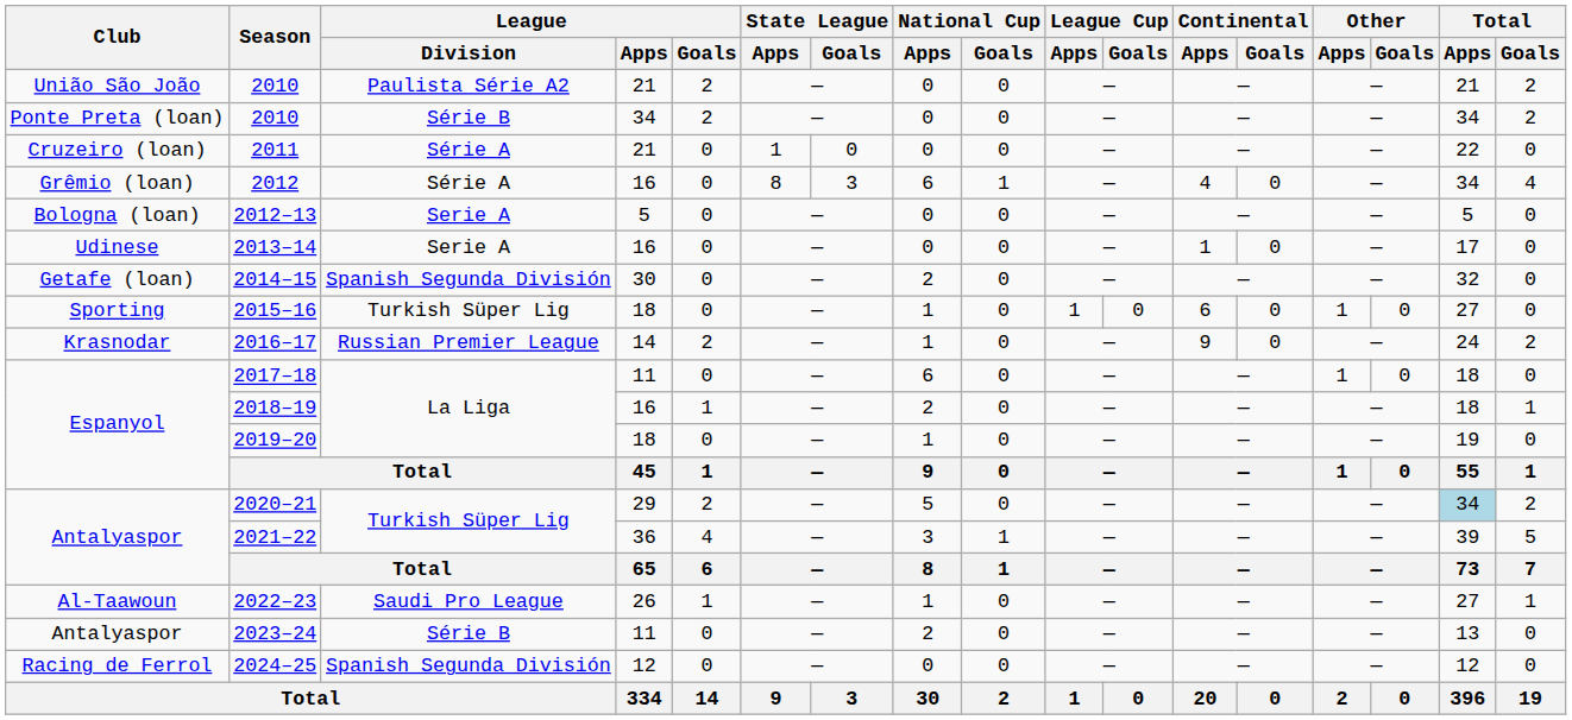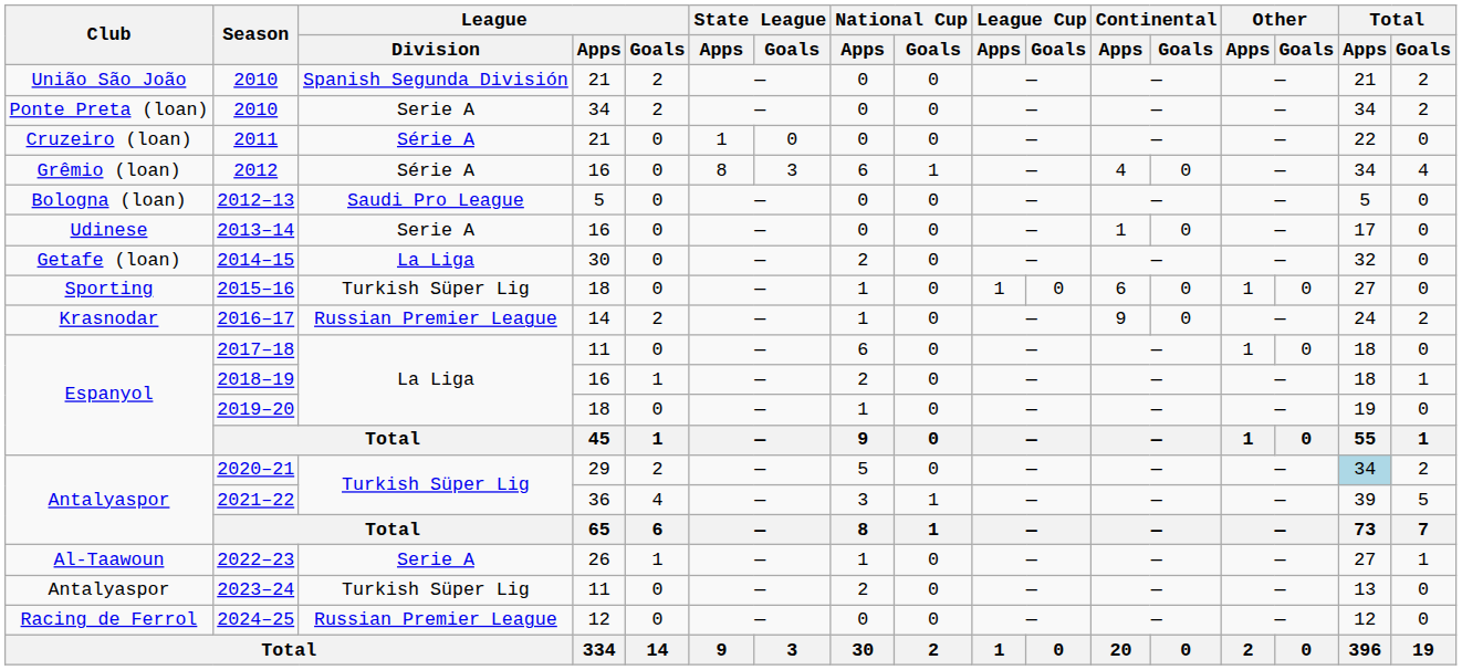 <table class="wikitable" style="text-align:center">
 <tr>
 <th rowspan="2">Club</th>
 <th rowspan="2">Season</th>
 <th colspan="3">League</th>
 <th colspan="2">State League</th>
 <th colspan="2">National Cup</th>
 <th colspan="2">League Cup</th>
 <th colspan="2">Continental</th>
 <th colspan="2">Other</th>
 <th colspan="2">Total</th>
 </tr>
 <tr>
 <th>Division</th>
 <th>Apps</th>
 <th>Goals</th>
 <th>Apps</th>
 <th>Goals</th>
 <th>Apps</th>
 <th>Goals</th>
 <th>Apps</th>
 <th>Goals</th>
 <th>Apps</th>
 <th>Goals</th>
 <th>Apps</th>
 <th>Goals</th>
 <th>Apps</th>
 <th>Goals</th>
 </tr>
 <tr>
 <td><a href='#'>União São João</a></td>
 <td><a href='#'>2010</a></td>
-<td><a href='#'>Paulista Série A2</a></td>
+<td><a href='#'>Spanish Segunda División</a></td>
 <td>21</td>
 <td>2</td>
 <td colspan="2">—</td>
 <td>0</td>
 <td>0</td>
 <td colspan="2">—</td>
 <td colspan="2">—</td>
 <td colspan="2">—</td>
 <td>21</td>
 <td>2</td>
 </tr>
 <tr>
 <td><a href='#'>Ponte Preta</a> (loan)</td>
 <td><a href='#'>2010</a></td>
-<td><a href='#'>Série B</a></td>
+<td>Serie A</td>
 <td>34</td>
 <td>2</td>
 <td colspan="2">—</td>
 <td>0</td>
 <td>0</td>
 <td colspan="2">—</td>
 <td colspan="2">—</td>
 <td colspan="2">—</td>
 <td>34</td>
 <td>2</td>
 </tr>
 <tr>
 <td><a href='#'>Cruzeiro</a> (loan)</td>
 <td><a href='#'>2011</a></td>
 <td><a href='#'>Série A</a></td>
 <td>21</td>
 <td>0</td>
 <td>1</td>
 <td>0</td>
 <td>0</td>
 <td>0</td>
 <td colspan="2">—</td>
 <td colspan="2">—</td>
 <td colspan="2">—</td>
 <td>22</td>
 <td>0</td>
 </tr>
 <tr>
 <td><a href='#'>Grêmio</a> (loan)</td>
 <td><a href='#'>2012</a></td>
 <td>Série A</td>
 <td>16</td>
 <td>0</td>
 <td>8</td>
 <td>3</td>
 <td>6</td>
 <td>1</td>
 <td colspan="2">—</td>
 <td>4</td>
 <td>0</td>
 <td colspan="2">—</td>
 <td>34</td>
 <td>4</td>
 </tr>
 <tr>
 <td><a href='#'>Bologna</a> (loan)</td>
 <td><a href='#'>2012–13</a></td>
-<td><a href='#'>Serie A</a></td>
+<td><a href='#'>Saudi Pro League</a></td>
 <td>5</td>
 <td>0</td>
 <td colspan="2">—</td>
 <td>0</td>
 <td>0</td>
 <td colspan="2">—</td>
 <td colspan="2">—</td>
 <td colspan="2">—</td>
 <td>5</td>
 <td>0</td>
 </tr>
 <tr>
 <td><a href='#'>Udinese</a></td>
 <td><a href='#'>2013–14</a></td>
 <td>Serie A</td>
 <td>16</td>
 <td>0</td>
 <td colspan="2">—</td>
 <td>0</td>
 <td>0</td>
 <td colspan="2">—</td>
 <td>1</td>
 <td>0</td>
 <td colspan="2">—</td>
 <td>17</td>
 <td>0</td>
 </tr>
 <tr>
 <td><a href='#'>Getafe</a> (loan)</td>
 <td><a href='#'>2014–15</a></td>
-<td><a href='#'>Spanish Segunda División</a></td>
+<td><a href='#'>La Liga</a></td>
 <td>30</td>
 <td>0</td>
 <td colspan="2">—</td>
 <td>2</td>
 <td>0</td>
 <td colspan="2">—</td>
 <td colspan="2">—</td>
 <td colspan="2">—</td>
 <td>32</td>
 <td>0</td>
 </tr>
 <tr>
 <td><a href='#'>Sporting</a></td>
 <td><a href='#'>2015–16</a></td>
 <td>Turkish Süper Lig</td>
 <td>18</td>
 <td>0</td>
 <td colspan="2">—</td>
 <td>1</td>
 <td>0</td>
 <td>1</td>
 <td>0</td>
 <td>6</td>
 <td>0</td>
 <td>1</td>
 <td>0</td>
 <td>27</td>
 <td>0</td>
 </tr>
 <tr>
 <td><a href='#'>Krasnodar</a></td>
 <td><a href='#'>2016–17</a></td>
 <td><a href='#'>Russian Premier League</a></td>
 <td>14</td>
 <td>2</td>
 <td colspan="2">—</td>
 <td>1</td>
 <td>0</td>
 <td colspan="2">—</td>
 <td>9</td>
 <td>0</td>
 <td colspan="2">—</td>
 <td>24</td>
 <td>2</td>
 </tr>
 <tr>
 <td rowspan="4"><a href='#'>Espanyol</a></td>
 <td><a href='#'>2017–18</a></td>
 <td rowspan="3">La Liga</td>
 <td>11</td>
 <td>0</td>
 <td colspan="2">—</td>
 <td>6</td>
 <td>0</td>
 <td colspan="2">—</td>
 <td colspan="2">—</td>
 <td>1</td>
 <td>0</td>
 <td>18</td>
 <td>0</td>
 </tr>
 <tr>
 <td><a href='#'>2018–19</a></td>
 <td>16</td>
 <td>1</td>
 <td colspan="2">—</td>
 <td>2</td>
 <td>0</td>
 <td colspan="2">—</td>
 <td colspan="2">—</td>
 <td colspan="2">—</td>
 <td>18</td>
 <td>1</td>
 </tr>
 <tr>
 <td><a href='#'>2019–20</a></td>
 <td>18</td>
 <td>0</td>
 <td colspan="2">—</td>
 <td>1</td>
 <td>0</td>
 <td colspan="2">—</td>
 <td colspan="2">—</td>
 <td colspan="2">—</td>
 <td>19</td>
 <td>0</td>
 </tr>
 <tr>
 <th colspan="2">Total</th>
 <th>45</th>
 <th>1</th>
 <th colspan="2">—</th>
 <th>9</th>
 <th>0</th>
 <th colspan="2">—</th>
 <th colspan="2">—</th>
 <th>1</th>
 <th>0</th>
 <th>55</th>
 <th>1</th>
 </tr>
 <tr>
 <td rowspan="3"><a href='#'>Antalyaspor</a></td>
 <td><a href='#'>2020–21</a></td>
 <td rowspan="2"><a href='#'>Turkish Süper Lig</a></td>
 <td>29</td>
 <td>2</td>
 <td colspan="2">—</td>
 <td>5</td>
 <td>0</td>
 <td colspan="2">—</td>
 <td colspan="2">—</td>
 <td colspan="2">—</td>
 <td style="background: lightblue;">34</td>
 <td>2</td>
 </tr>
 <tr>
 <td><a href='#'>2021–22</a></td>
 <td>36</td>
 <td>4</td>
 <td colspan="2">—</td>
 <td>3</td>
 <td>1</td>
 <td colspan="2">—</td>
 <td colspan="2">—</td>
 <td colspan="2">—</td>
 <td>39</td>
 <td>5</td>
 </tr>
 <tr>
 <th colspan="2">Total</th>
 <th>65</th>
 <th>6</th>
 <th colspan="2">—</th>
 <th>8</th>
 <th>1</th>
 <th colspan="2">—</th>
 <th colspan="2">—</th>
 <th colspan="2">—</th>
 <th>73</th>
 <th>7</th>
 </tr>
 <tr>
 <td><a href='#'>Al-Taawoun</a></td>
 <td><a href='#'>2022–23</a></td>
-<td><a href='#'>Saudi Pro League</a></td>
+<td><a href='#'>Serie A</a></td>
 <td>26</td>
 <td>1</td>
 <td colspan="2">—</td>
 <td>1</td>
 <td>0</td>
 <td colspan="2">—</td>
 <td colspan="2">—</td>
 <td colspan="2">—</td>
 <td>27</td>
 <td>1</td>
 </tr>
 <tr>
 <td>Antalyaspor</td>
 <td><a href='#'>2023–24</a></td>
-<td><a href='#'>Série B</a></td>
+<td>Turkish Süper Lig</td>
 <td>11</td>
 <td>0</td>
 <td colspan="2">—</td>
 <td>2</td>
 <td>0</td>
 <td colspan="2">—</td>
 <td colspan="2">—</td>
 <td colspan="2">—</td>
 <td>13</td>
 <td>0</td>
 </tr>
 <tr>
 <td><a href='#'>Racing de Ferrol</a></td>
 <td><a href='#'>2024–25</a></td>
-<td><a href='#'>Spanish Segunda División</a></td>
+<td><a href='#'>Russian Premier League</a></td>
 <td>12</td>
 <td>0</td>
 <td colspan="2">—</td>
 <td>0</td>
 <td>0</td>
 <td colspan="2">—</td>
 <td colspan="2">—</td>
 <td colspan="2">—</td>
 <td>12</td>
 <td>0</td>
 </tr>
 <tr>
 <th colspan="3">Total</th>
 <th>334</th>
 <th>14</th>
 <th>9</th>
 <th>3</th>
 <th>30</th>
 <th>2</th>
 <th>1</th>
 <th>0</th>
 <th>20</th>
 <th>0</th>
 <th>2</th>
 <th>0</th>
 <th>396</th>
 <th>19</th>
 </tr>
 </table>
